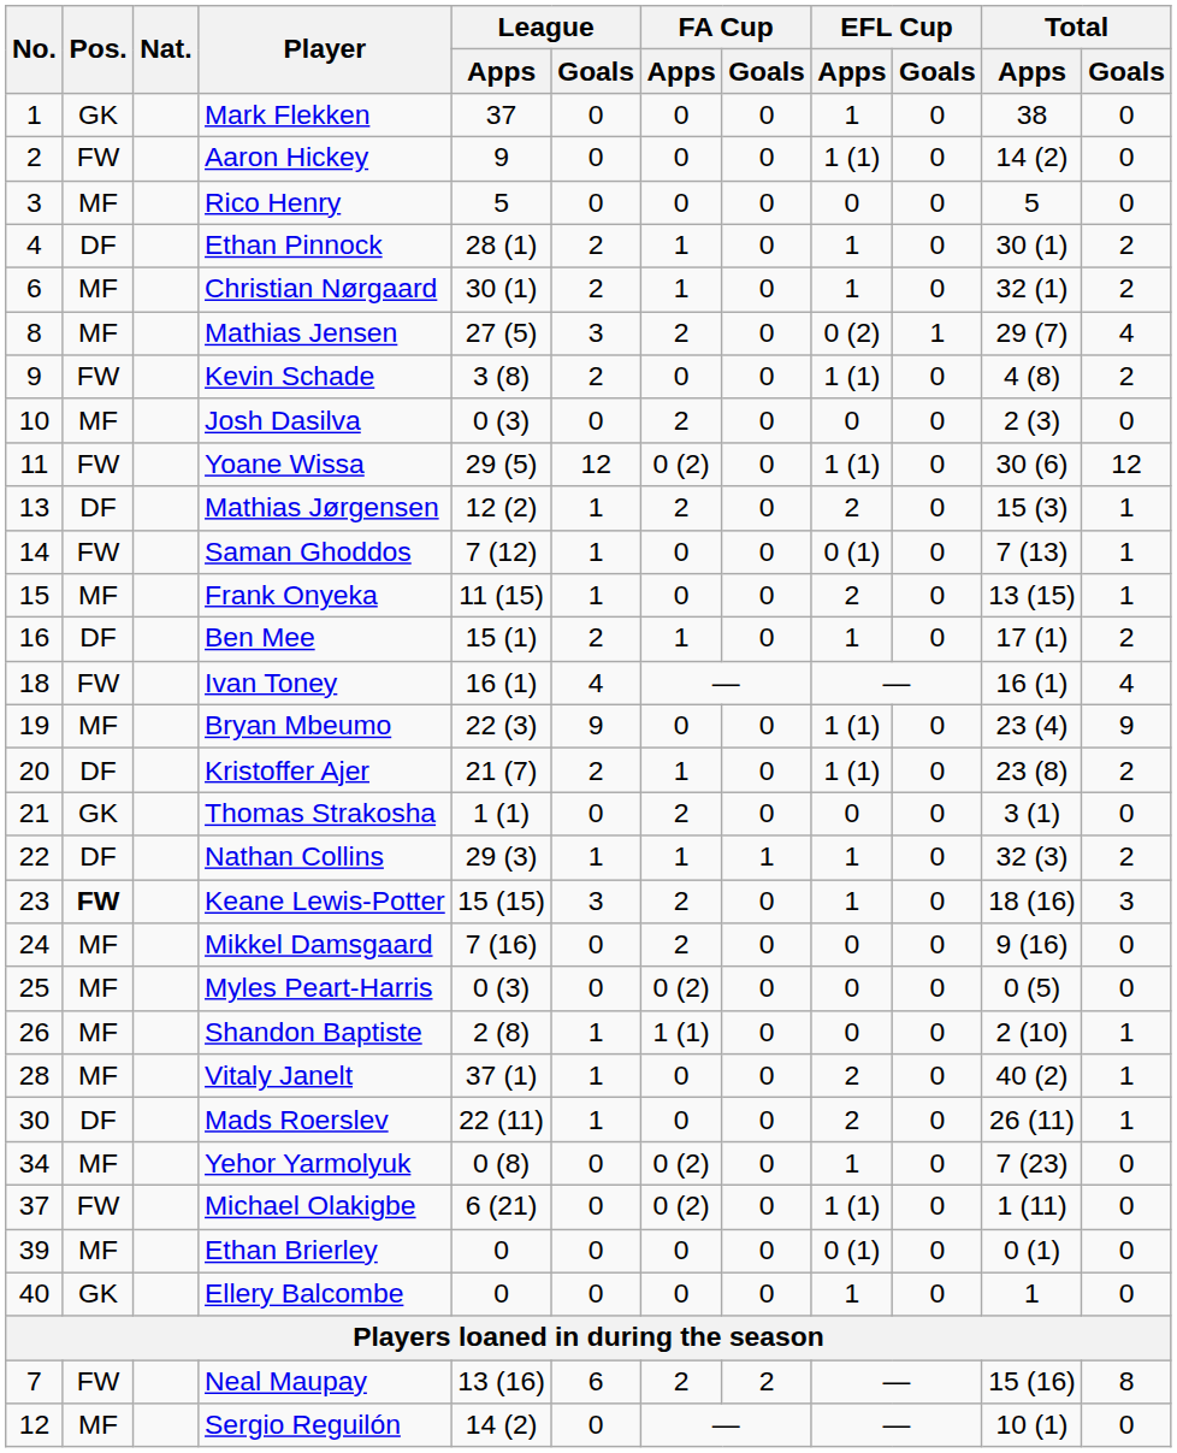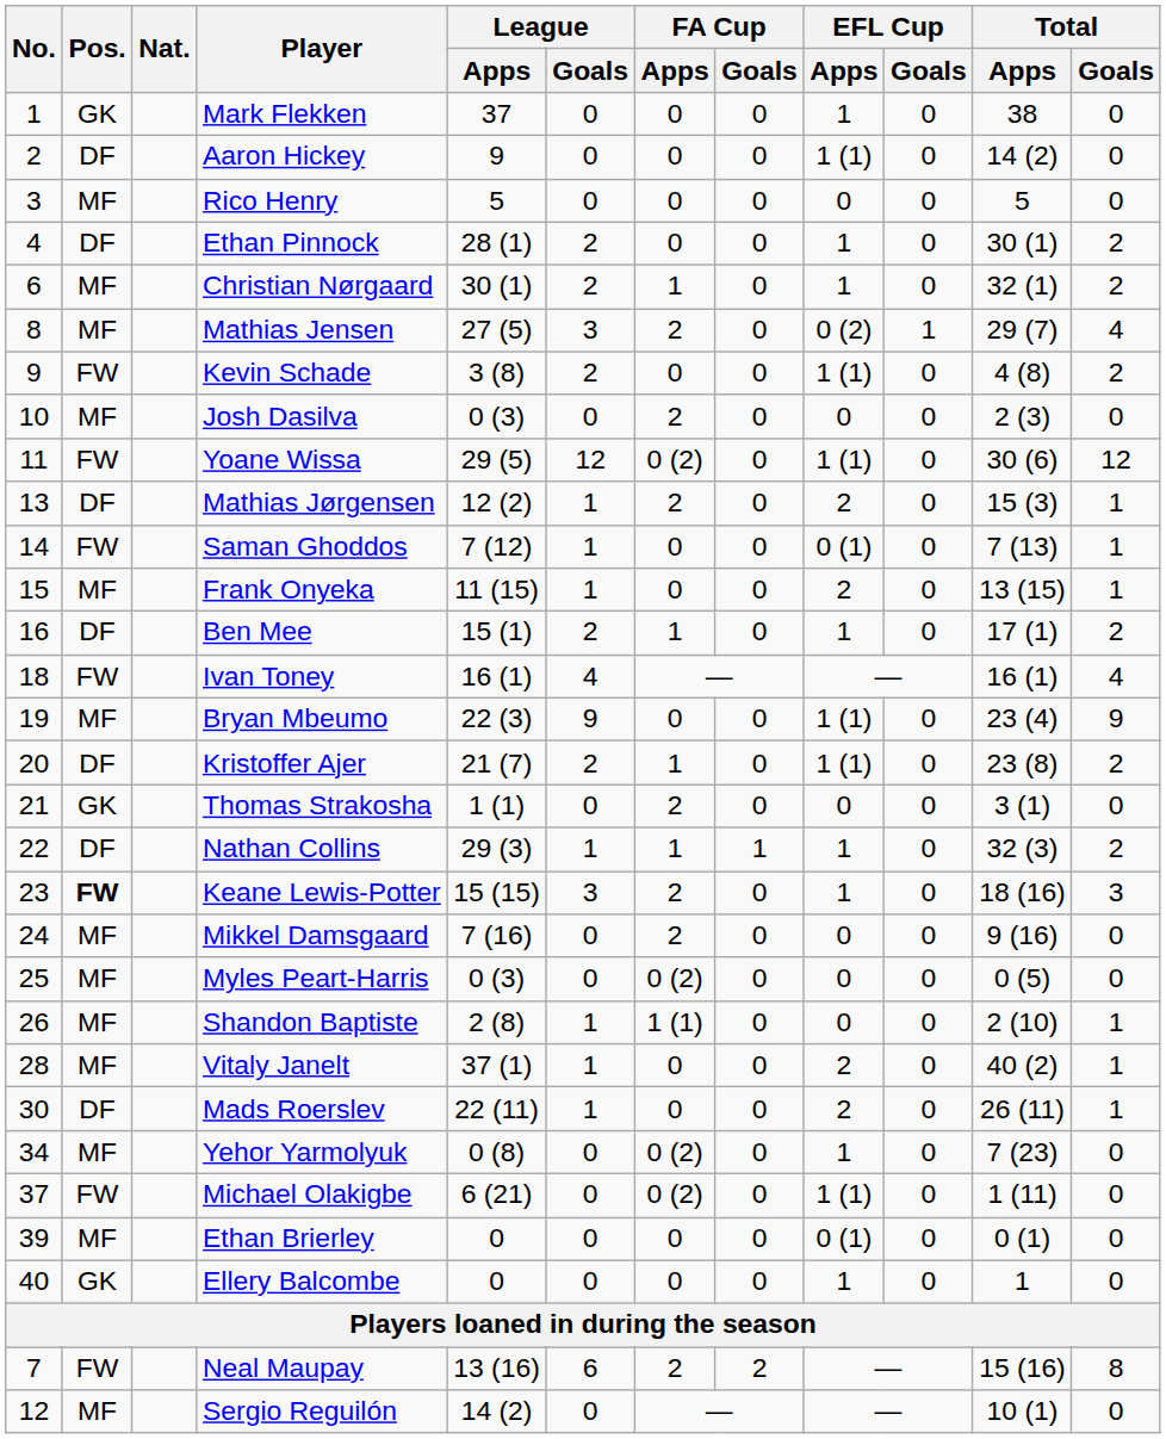 <table class="wikitable" style="text-align:center">
 <tr>
 <th rowspan="2">No.</th>
 <th rowspan="2">Pos.</th>
 <th rowspan="2">Nat.</th>
 <th rowspan="2">Player</th>
 <th colspan="2" style="width:85px;">League</th>
 <th colspan="2" style="width:85px;">FA Cup</th>
 <th colspan="2" style="width:85px;">EFL Cup</th>
 <th colspan="2" style="width:85px;">Total</th>
 </tr>
 <tr>
 <th>Apps</th>
 <th>Goals</th>
 <th>Apps</th>
 <th>Goals</th>
 <th>Apps</th>
 <th>Goals</th>
 <th>Apps</th>
 <th>Goals</th>
 </tr>
 <tr>
 <td>1</td>
 <td>GK</td>
 <td></td>
 <td style="text-align:left;"><a href='#'>Mark Flekken</a></td>
 <td>37</td>
 <td>0</td>
 <td>0</td>
 <td>0</td>
 <td>1</td>
 <td>0</td>
 <td>38</td>
 <td>0</td>
 </tr>
 <tr>
 <td>2</td>
-<td>FW</td>
+<td>DF</td>
 <td></td>
 <td style="text-align:left;"><a href='#'>Aaron Hickey</a></td>
 <td>9</td>
 <td>0</td>
 <td>0</td>
 <td>0</td>
 <td>1 (1)</td>
 <td>0</td>
 <td>14 (2)</td>
 <td>0</td>
 </tr>
 <tr>
 <td>3</td>
 <td>MF</td>
 <td></td>
 <td style="text-align:left;"><a href='#'>Rico Henry</a></td>
 <td>5</td>
 <td>0</td>
 <td>0</td>
 <td>0</td>
 <td>0</td>
 <td>0</td>
 <td>5</td>
 <td>0</td>
 </tr>
 <tr>
 <td>4</td>
 <td>DF</td>
 <td></td>
 <td style="text-align:left;"><a href='#'>Ethan Pinnock</a></td>
 <td>28 (1)</td>
 <td>2</td>
-<td>1</td>
+<td>0</td>
 <td>0</td>
 <td>1</td>
 <td>0</td>
 <td>30 (1)</td>
 <td>2</td>
 </tr>
 <tr>
 <td>6</td>
 <td>MF</td>
 <td></td>
 <td style="text-align:left;"><a href='#'>Christian Nørgaard</a></td>
 <td>30 (1)</td>
 <td>2</td>
 <td>1</td>
 <td>0</td>
 <td>1</td>
 <td>0</td>
 <td>32 (1)</td>
 <td>2</td>
 </tr>
 <tr>
 <td>8</td>
 <td>MF</td>
 <td></td>
 <td style="text-align:left;"><a href='#'>Mathias Jensen</a></td>
 <td>27 (5)</td>
 <td>3</td>
 <td>2</td>
 <td>0</td>
 <td>0 (2)</td>
 <td>1</td>
 <td>29 (7)</td>
 <td>4</td>
 </tr>
 <tr>
 <td>9</td>
 <td>FW</td>
 <td></td>
 <td style="text-align:left;"><a href='#'>Kevin Schade</a></td>
 <td>3 (8)</td>
 <td>2</td>
 <td>0</td>
 <td>0</td>
 <td>1 (1)</td>
 <td>0</td>
 <td>4 (8)</td>
 <td>2</td>
 </tr>
 <tr>
 <td>10</td>
 <td>MF</td>
 <td></td>
 <td style="text-align:left;"><a href='#'>Josh Dasilva</a></td>
 <td>0 (3)</td>
 <td>0</td>
 <td>2</td>
 <td>0</td>
 <td>0</td>
 <td>0</td>
 <td>2 (3)</td>
 <td>0</td>
 </tr>
 <tr>
 <td>11</td>
 <td>FW</td>
 <td></td>
 <td style="text-align:left;"><a href='#'>Yoane Wissa</a></td>
 <td>29 (5)</td>
 <td>12</td>
 <td>0 (2)</td>
 <td>0</td>
 <td>1 (1)</td>
 <td>0</td>
 <td>30 (6)</td>
 <td>12</td>
 </tr>
 <tr>
 <td>13</td>
 <td>DF</td>
 <td></td>
 <td style="text-align:left;"><a href='#'>Mathias Jørgensen</a></td>
 <td>12 (2)</td>
 <td>1</td>
 <td>2</td>
 <td>0</td>
 <td>2</td>
 <td>0</td>
 <td>15 (3)</td>
 <td>1</td>
 </tr>
 <tr>
 <td>14</td>
 <td>FW</td>
 <td></td>
 <td style="text-align:left;"><a href='#'>Saman Ghoddos</a></td>
 <td>7 (12)</td>
 <td>1</td>
 <td>0</td>
 <td>0</td>
 <td>0 (1)</td>
 <td>0</td>
 <td>7 (13)</td>
 <td>1</td>
 </tr>
 <tr>
 <td>15</td>
 <td>MF</td>
 <td></td>
 <td style="text-align:left;"><a href='#'>Frank Onyeka</a></td>
 <td>11 (15)</td>
 <td>1</td>
 <td>0</td>
 <td>0</td>
 <td>2</td>
 <td>0</td>
 <td>13 (15)</td>
 <td>1</td>
 </tr>
 <tr>
 <td>16</td>
 <td>DF</td>
 <td></td>
 <td style="text-align:left;"><a href='#'>Ben Mee</a></td>
 <td>15 (1)</td>
 <td>2</td>
 <td>1</td>
 <td>0</td>
 <td>1</td>
 <td>0</td>
 <td>17 (1)</td>
 <td>2</td>
 </tr>
 <tr>
 <td>18</td>
 <td>FW</td>
 <td></td>
 <td style="text-align:left;"><a href='#'>Ivan Toney</a></td>
 <td>16 (1)</td>
 <td>4</td>
 <td colspan="2">―</td>
 <td colspan="2">―</td>
 <td>16 (1)</td>
 <td>4</td>
 </tr>
 <tr>
 <td>19</td>
 <td>MF</td>
 <td></td>
 <td style="text-align:left;"><a href='#'>Bryan Mbeumo</a></td>
 <td>22 (3)</td>
 <td>9</td>
 <td>0</td>
 <td>0</td>
 <td>1 (1)</td>
 <td>0</td>
 <td>23 (4)</td>
 <td>9</td>
 </tr>
 <tr>
 <td>20</td>
 <td>DF</td>
 <td></td>
 <td style="text-align:left;"><a href='#'>Kristoffer Ajer</a></td>
 <td>21 (7)</td>
 <td>2</td>
 <td>1</td>
 <td>0</td>
 <td>1 (1)</td>
 <td>0</td>
 <td>23 (8)</td>
 <td>2</td>
 </tr>
 <tr>
 <td>21</td>
 <td>GK</td>
 <td></td>
 <td style="text-align:left;"><a href='#'>Thomas Strakosha</a></td>
 <td>1 (1)</td>
 <td>0</td>
 <td>2</td>
 <td>0</td>
 <td>0</td>
 <td>0</td>
 <td>3 (1)</td>
 <td>0</td>
 </tr>
 <tr>
 <td>22</td>
 <td>DF</td>
 <td></td>
 <td style="text-align:left;"><a href='#'>Nathan Collins</a></td>
 <td>29 (3)</td>
 <td>1</td>
 <td>1</td>
 <td>1</td>
 <td>1</td>
 <td>0</td>
 <td>32 (3)</td>
 <td>2</td>
 </tr>
 <tr>
 <td>23</td>
 <td><strong>FW</strong></td>
 <td></td>
 <td style="text-align:left;"><a href='#'>Keane Lewis-Potter</a></td>
 <td>15 (15)</td>
 <td>3</td>
 <td>2</td>
 <td>0</td>
 <td>1</td>
 <td>0</td>
 <td>18 (16)</td>
 <td>3</td>
 </tr>
 <tr>
 <td>24</td>
 <td>MF</td>
 <td></td>
 <td style="text-align:left;"><a href='#'>Mikkel Damsgaard</a></td>
 <td>7 (16)</td>
 <td>0</td>
 <td>2</td>
 <td>0</td>
 <td>0</td>
 <td>0</td>
 <td>9 (16)</td>
 <td>0</td>
 </tr>
 <tr>
 <td>25</td>
 <td>MF</td>
 <td></td>
 <td style="text-align:left;"><a href='#'>Myles Peart-Harris</a></td>
 <td>0 (3)</td>
 <td>0</td>
 <td>0 (2)</td>
 <td>0</td>
 <td>0</td>
 <td>0</td>
 <td>0 (5)</td>
 <td>0</td>
 </tr>
 <tr>
 <td>26</td>
 <td>MF</td>
 <td></td>
 <td style="text-align:left;"><a href='#'>Shandon Baptiste</a></td>
 <td>2 (8)</td>
 <td>1</td>
 <td>1 (1)</td>
 <td>0</td>
 <td>0</td>
 <td>0</td>
 <td>2 (10)</td>
 <td>1</td>
 </tr>
 <tr>
 <td>28</td>
 <td>MF</td>
 <td></td>
 <td style="text-align:left;"><a href='#'>Vitaly Janelt</a></td>
 <td>37 (1)</td>
 <td>1</td>
 <td>0</td>
 <td>0</td>
 <td>2</td>
 <td>0</td>
 <td>40 (2)</td>
 <td>1</td>
 </tr>
 <tr>
 <td>30</td>
 <td>DF</td>
 <td></td>
 <td style="text-align:left;"><a href='#'>Mads Roerslev</a></td>
 <td>22 (11)</td>
 <td>1</td>
 <td>0</td>
 <td>0</td>
 <td>2</td>
 <td>0</td>
 <td>26 (11)</td>
 <td>1</td>
 </tr>
 <tr>
 <td>34</td>
 <td>MF</td>
 <td></td>
 <td style="text-align:left;"><a href='#'>Yehor Yarmolyuk</a></td>
 <td>0 (8)</td>
 <td>0</td>
 <td>0 (2)</td>
 <td>0</td>
 <td>1</td>
 <td>0</td>
 <td>7 (23)</td>
 <td>0</td>
 </tr>
 <tr>
 <td>37</td>
 <td>FW</td>
 <td></td>
 <td style="text-align:left;"><a href='#'>Michael Olakigbe</a></td>
 <td>6 (21)</td>
 <td>0</td>
 <td>0 (2)</td>
 <td>0</td>
 <td>1 (1)</td>
 <td>0</td>
 <td>1 (11)</td>
 <td>0</td>
 </tr>
 <tr>
 <td>39</td>
 <td>MF</td>
 <td></td>
 <td style="text-align:left;"><a href='#'>Ethan Brierley</a></td>
 <td>0</td>
 <td>0</td>
 <td>0</td>
 <td>0</td>
 <td>0 (1)</td>
 <td>0</td>
 <td>0 (1)</td>
 <td>0</td>
 </tr>
 <tr>
 <td>40</td>
 <td>GK</td>
 <td></td>
 <td style="text-align:left;"><a href='#'>Ellery Balcombe</a></td>
 <td>0</td>
 <td>0</td>
 <td>0</td>
 <td>0</td>
 <td>1</td>
 <td>0</td>
 <td>1</td>
 <td>0</td>
 </tr>
 <tr>
 <th colspan="12">Players loaned in during the season</th>
 </tr>
 <tr>
 <td>7</td>
 <td>FW</td>
 <td></td>
 <td style="text-align:left;"><a href='#'>Neal Maupay</a></td>
 <td>13 (16)</td>
 <td>6</td>
 <td>2</td>
 <td>2</td>
 <td colspan="2">―</td>
 <td>15 (16)</td>
 <td>8</td>
 </tr>
 <tr>
 <td>12</td>
 <td>MF</td>
 <td></td>
 <td style="text-align:left;"><a href='#'>Sergio Reguilón</a></td>
 <td>14 (2)</td>
 <td>0</td>
 <td colspan="2">―</td>
 <td colspan="2">―</td>
 <td>10 (1)</td>
 <td>0</td>
 </tr>
 </table>
